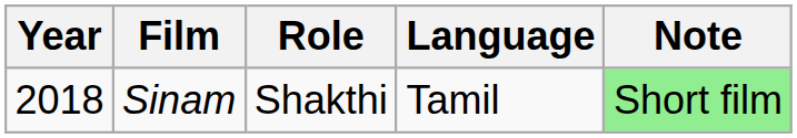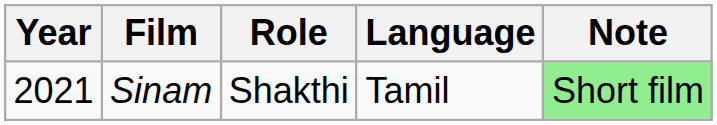 <table class="wikitable sortable">
 <tr>
 <th>Year</th>
 <th>Film</th>
 <th>Role</th>
 <th>Language</th>
 <th>Note</th>
 </tr>
 <tr>
-<td rowspan="1">2018</td>
+<td rowspan="1">2021</td>
 <td><em>Sinam</em></td>
 <td>Shakthi</td>
 <td>Tamil</td>
 <td style="background: lightgreen;">Short film</td>
 </tr>
 </table>
